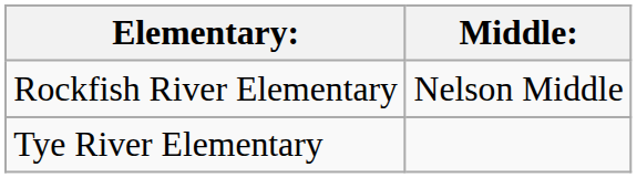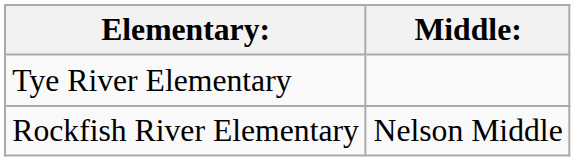 <table class="wikitable">
 <tr>
 <th>Elementary:</th>
 <th>Middle:</th>
 </tr>
 <tr>
+<td>Tye River Elementary</td>
+<td></td>
+</tr>
+<tr>
 <td>Rockfish River Elementary</td>
 <td>Nelson Middle</td>
 </tr>
-<tr>
-<td>Tye River Elementary</td>
-<td></td>
-</tr>
 </table>
